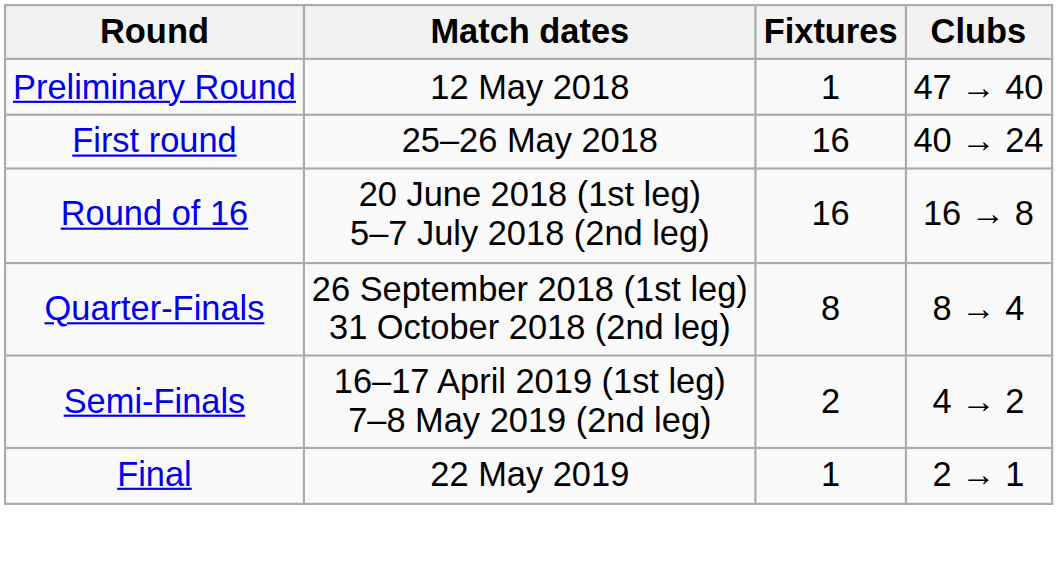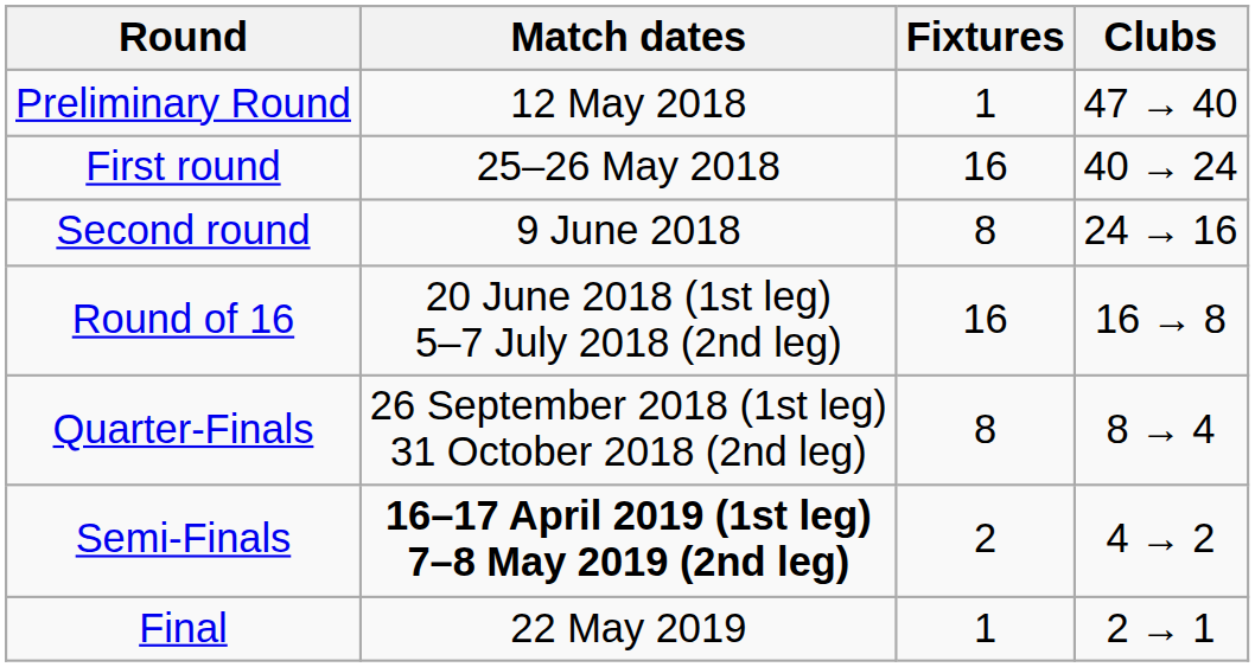 <table class="wikitable" style="text-align: center">
 <tr>
 <th>Round</th>
 <th>Match dates</th>
 <th>Fixtures</th>
 <th>Clubs</th>
 </tr>
 <tr>
 <td><a href='#'>Preliminary Round</a></td>
 <td>12 May 2018</td>
 <td>1</td>
 <td>47 → 40</td>
 </tr>
 <tr>
 <td><a href='#'>First round</a></td>
 <td>25–26 May 2018</td>
 <td>16</td>
 <td>40 → 24</td>
 </tr>
 <tr>
+<td><a href='#'>Second round</a></td>
+<td>9 June 2018</td>
+<td>8</td>
+<td>24 → 16</td>
+</tr>
+<tr>
 <td><a href='#'>Round of 16</a></td>
 <td>20 June 2018 (1st leg)<br>5–7 July 2018 (2nd leg)</td>
 <td>16</td>
 <td>16 → 8</td>
 </tr>
 <tr>
 <td><a href='#'>Quarter-Finals</a></td>
 <td>26 September 2018 (1st leg)<br>31 October 2018 (2nd leg)</td>
 <td>8</td>
 <td>8 → 4</td>
 </tr>
 <tr>
 <td><a href='#'>Semi-Finals</a></td>
-<td>16–17 April 2019 (1st leg)<br>7–8 May 2019 (2nd leg)</td>
+<td><strong>16–17 April 2019 (1st leg)<br>7–8 May 2019 (2nd leg)</strong></td>
 <td>2</td>
 <td>4 → 2</td>
 </tr>
 <tr>
 <td><a href='#'>Final</a></td>
 <td>22 May 2019</td>
 <td>1</td>
 <td>2 → 1</td>
 </tr>
 </table>
